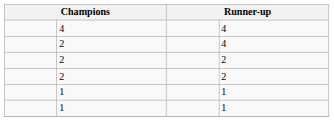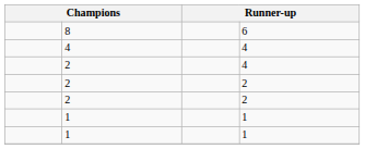 <table class="sortable wikitable">
 <tr>
 <th colspan=2 width="250">Champions</th>
 <th colspan=2 width="250">Runner-up</th>
+</tr>
+<tr>
+<td></td>
+<td>8</td>
+<td></td>
+<td>6</td>
 </tr>
 <tr>
 <td></td>
 <td>4</td>
 <td></td>
 <td>4</td>
 </tr>
 <tr>
 <td></td>
 <td>2</td>
 <td></td>
 <td>4</td>
 </tr>
 <tr>
 <td></td>
 <td>2</td>
 <td></td>
 <td>2</td>
 </tr>
 <tr>
 <td></td>
 <td>2</td>
 <td></td>
 <td>2</td>
 </tr>
 <tr>
 <td></td>
 <td>1</td>
 <td></td>
 <td>1</td>
 </tr>
 <tr>
 <td></td>
 <td>1</td>
 <td></td>
 <td>1</td>
 </tr>
 <tr>
 </tr>
 </table>
